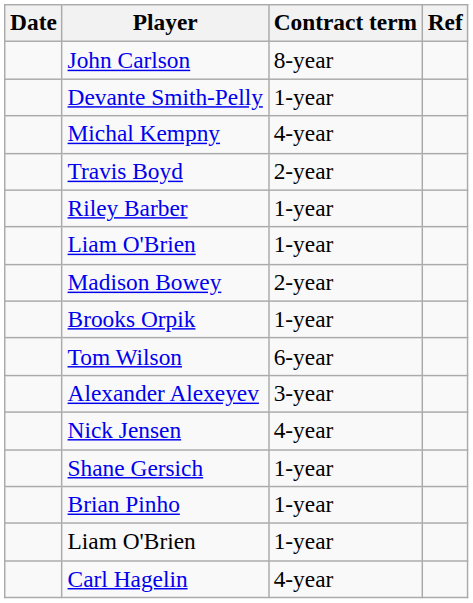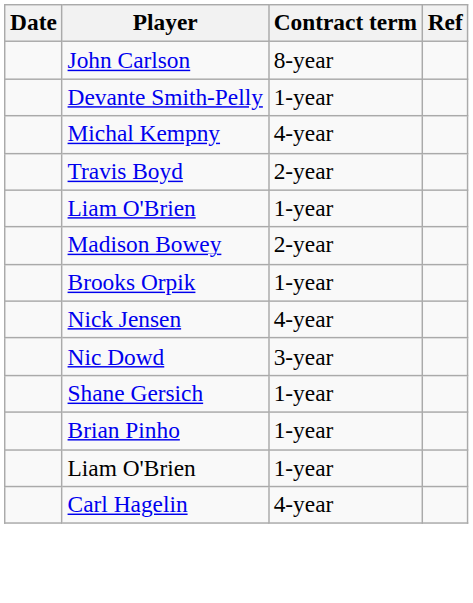 <table class="wikitable">
 <tr>
 <th>Date</th>
 <th>Player</th>
 <th>Contract term</th>
 <th>Ref</th>
 </tr>
 <tr>
 <td></td>
 <td><a href='#'>John Carlson</a></td>
 <td>8-year</td>
 <td></td>
 </tr>
 <tr>
 <td></td>
 <td><a href='#'>Devante Smith-Pelly</a></td>
 <td>1-year</td>
 <td></td>
 </tr>
 <tr>
 <td></td>
 <td><a href='#'>Michal Kempny</a></td>
 <td>4-year</td>
 <td></td>
 </tr>
 <tr>
 <td></td>
 <td><a href='#'>Travis Boyd</a></td>
 <td>2-year</td>
 <td></td>
 </tr>
 <tr>
 <td></td>
-<td><a href='#'>Riley Barber</a></td>
-<td>1-year</td>
-<td></td>
-</tr>
-<tr>
-<td></td>
 <td><a href='#'>Liam O'Brien</a></td>
 <td>1-year</td>
 <td></td>
 </tr>
 <tr>
 <td></td>
 <td><a href='#'>Madison Bowey</a></td>
 <td>2-year</td>
 <td></td>
 </tr>
 <tr>
 <td></td>
 <td><a href='#'>Brooks Orpik</a></td>
 <td>1-year</td>
 <td></td>
 </tr>
 <tr>
 <td></td>
-<td><a href='#'>Tom Wilson</a></td>
-<td>6-year</td>
+<td><a href='#'>Nick Jensen</a></td>
+<td>4-year</td>
 <td></td>
 </tr>
 <tr>
 <td></td>
-<td><a href='#'>Alexander Alexeyev</a></td>
+<td><a href='#'>Nic Dowd</a></td>
 <td>3-year</td>
-<td></td>
-</tr>
-<tr>
-<td></td>
-<td><a href='#'>Nick Jensen</a></td>
-<td>4-year</td>
 <td></td>
 </tr>
 <tr>
 <td></td>
 <td><a href='#'>Shane Gersich</a></td>
 <td>1-year</td>
 <td></td>
 </tr>
 <tr>
 <td></td>
 <td><a href='#'>Brian Pinho</a></td>
 <td>1-year</td>
 <td></td>
 </tr>
 <tr>
 <td></td>
 <td>Liam O'Brien</td>
 <td>1-year</td>
 <td></td>
 </tr>
 <tr>
 <td></td>
 <td><a href='#'>Carl Hagelin</a></td>
 <td>4-year</td>
 <td></td>
 </tr>
 </table>
